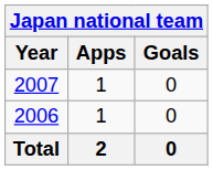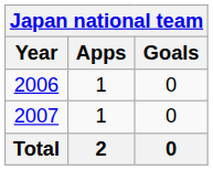 <table class="wikitable" style="text-align:center">
 <tr>
 <th colspan=3><a href='#'>Japan national team</a></th>
 </tr>
 <tr>
 <th>Year</th>
 <th>Apps</th>
 <th>Goals</th>
 </tr>
 <tr>
-<td><a href='#'>2007</a></td>
+<td><a href='#'>2006</a></td>
 <td>1</td>
 <td>0</td>
 </tr>
 <tr>
-<td><a href='#'>2006</a></td>
+<td><a href='#'>2007</a></td>
 <td>1</td>
 <td>0</td>
 </tr>
 <tr>
 <th>Total</th>
 <th>2</th>
 <th>0</th>
 </tr>
 </table>
